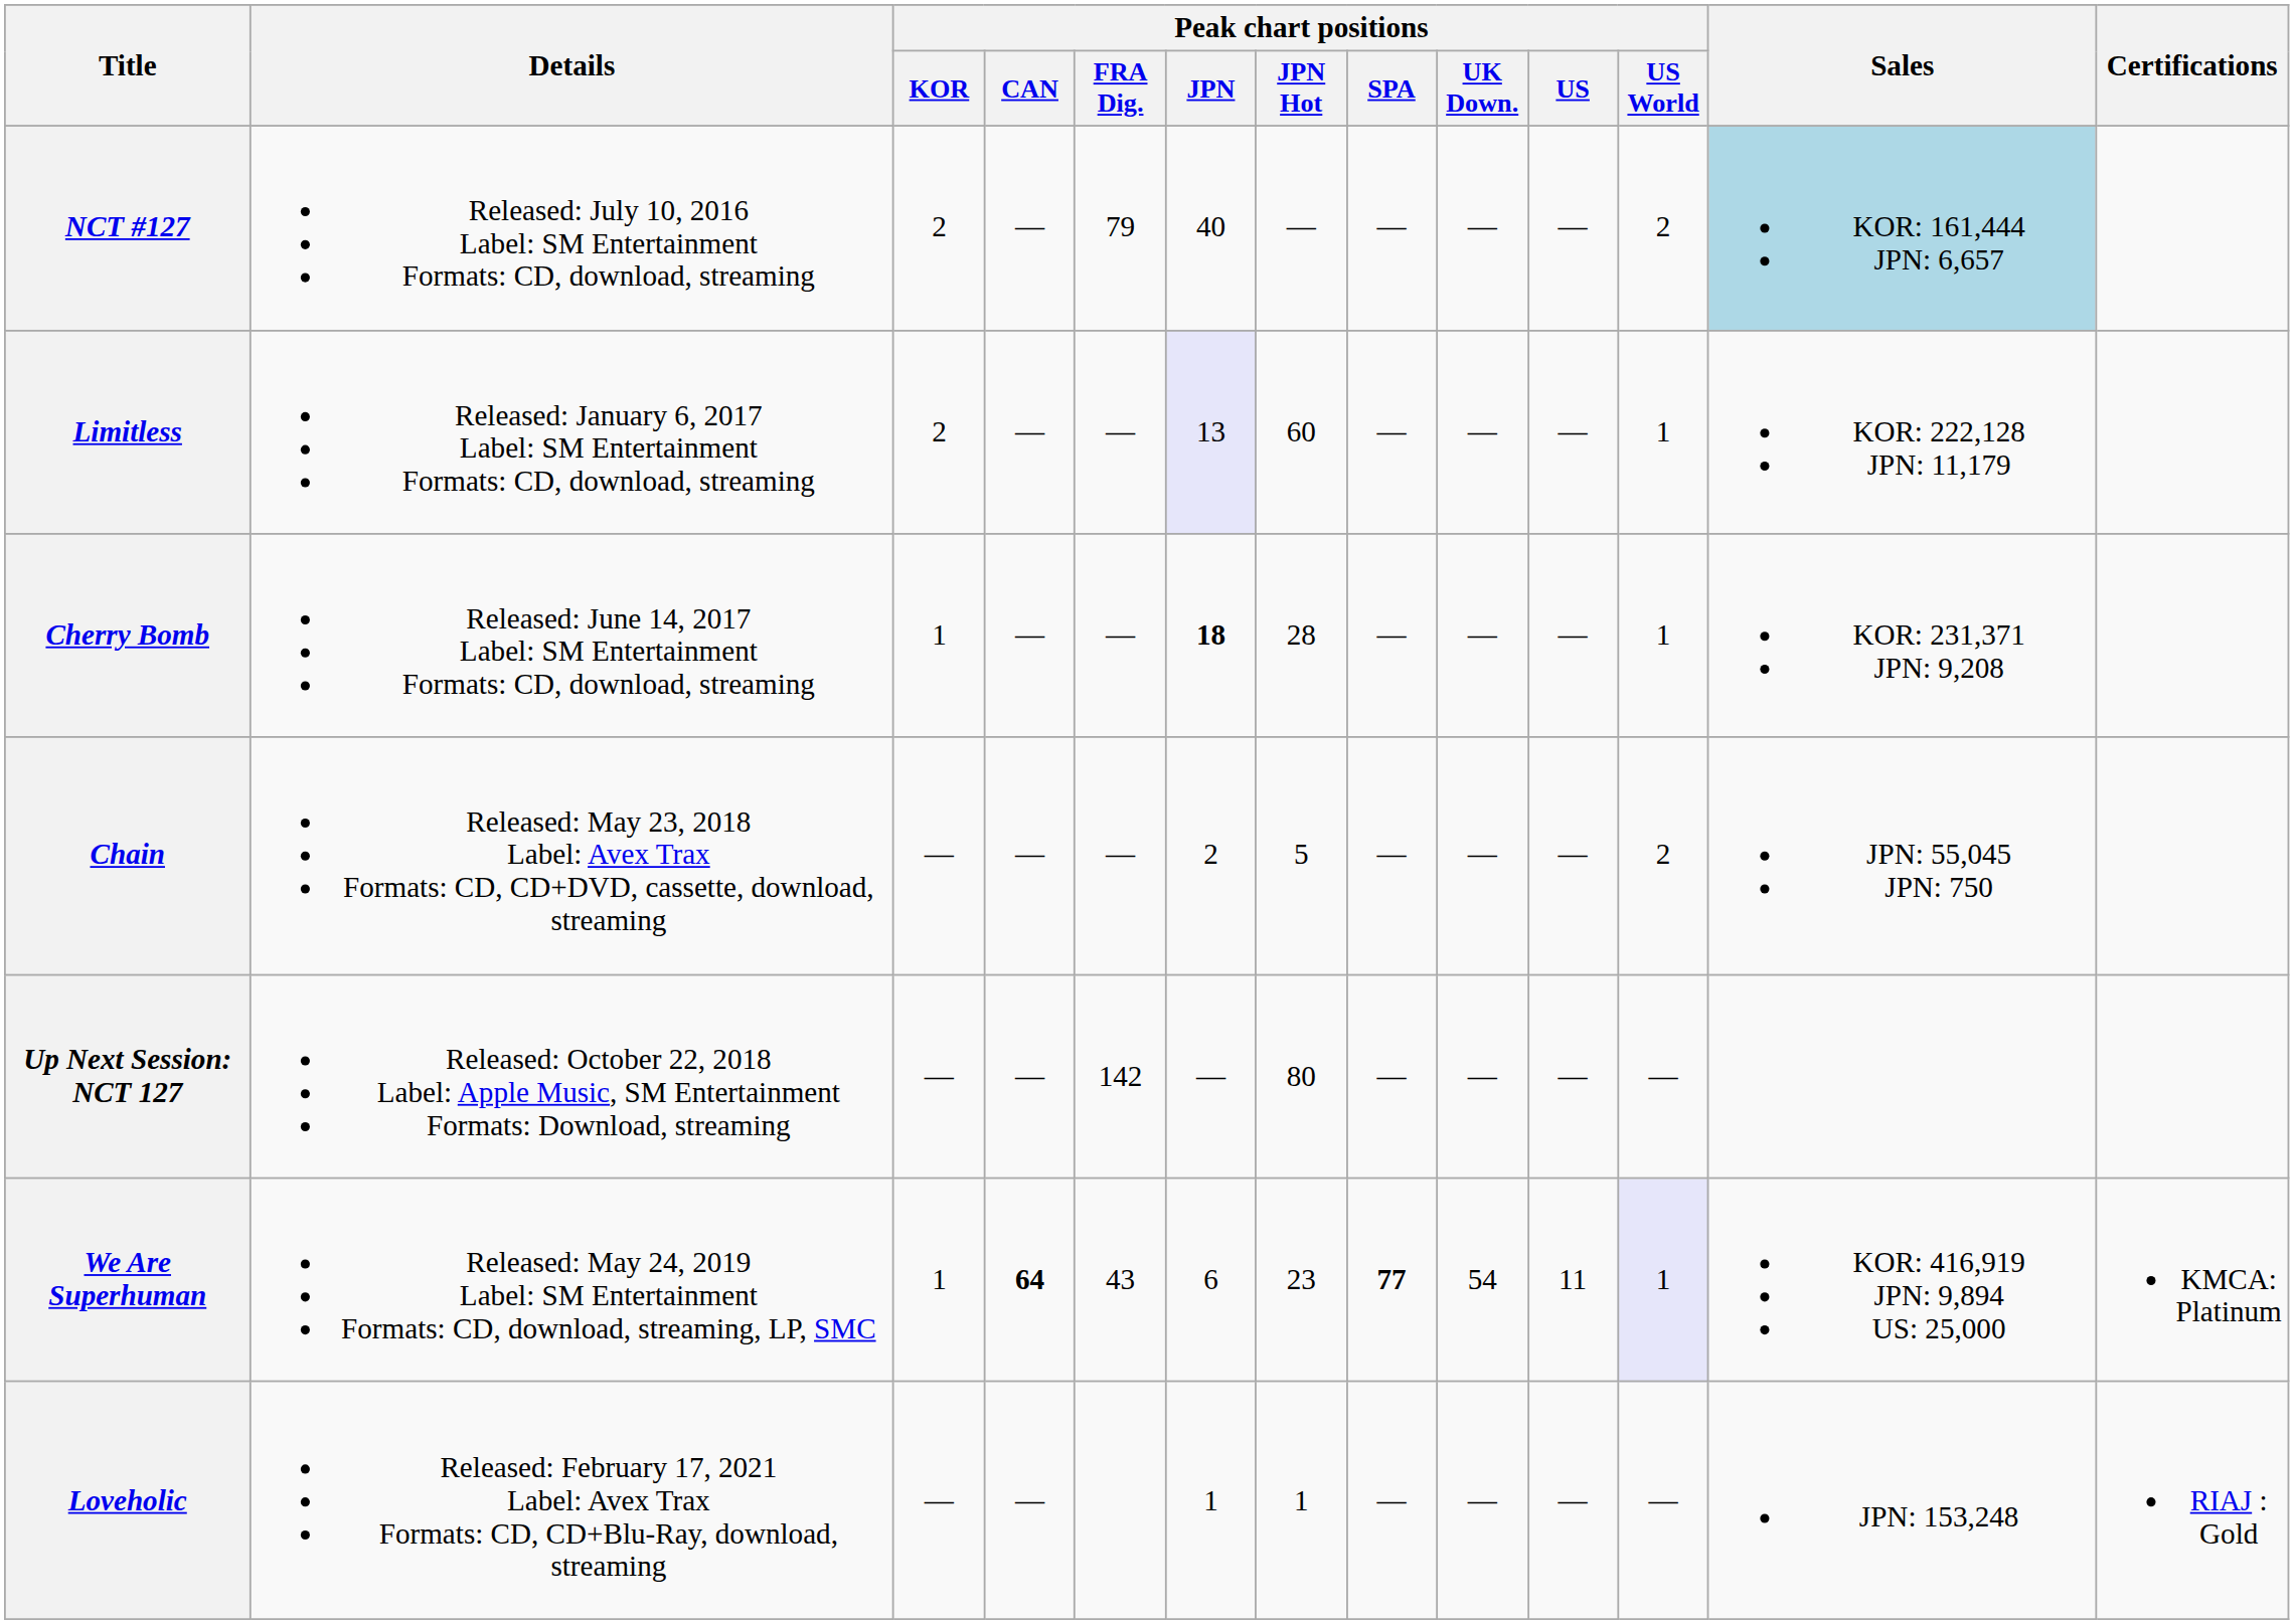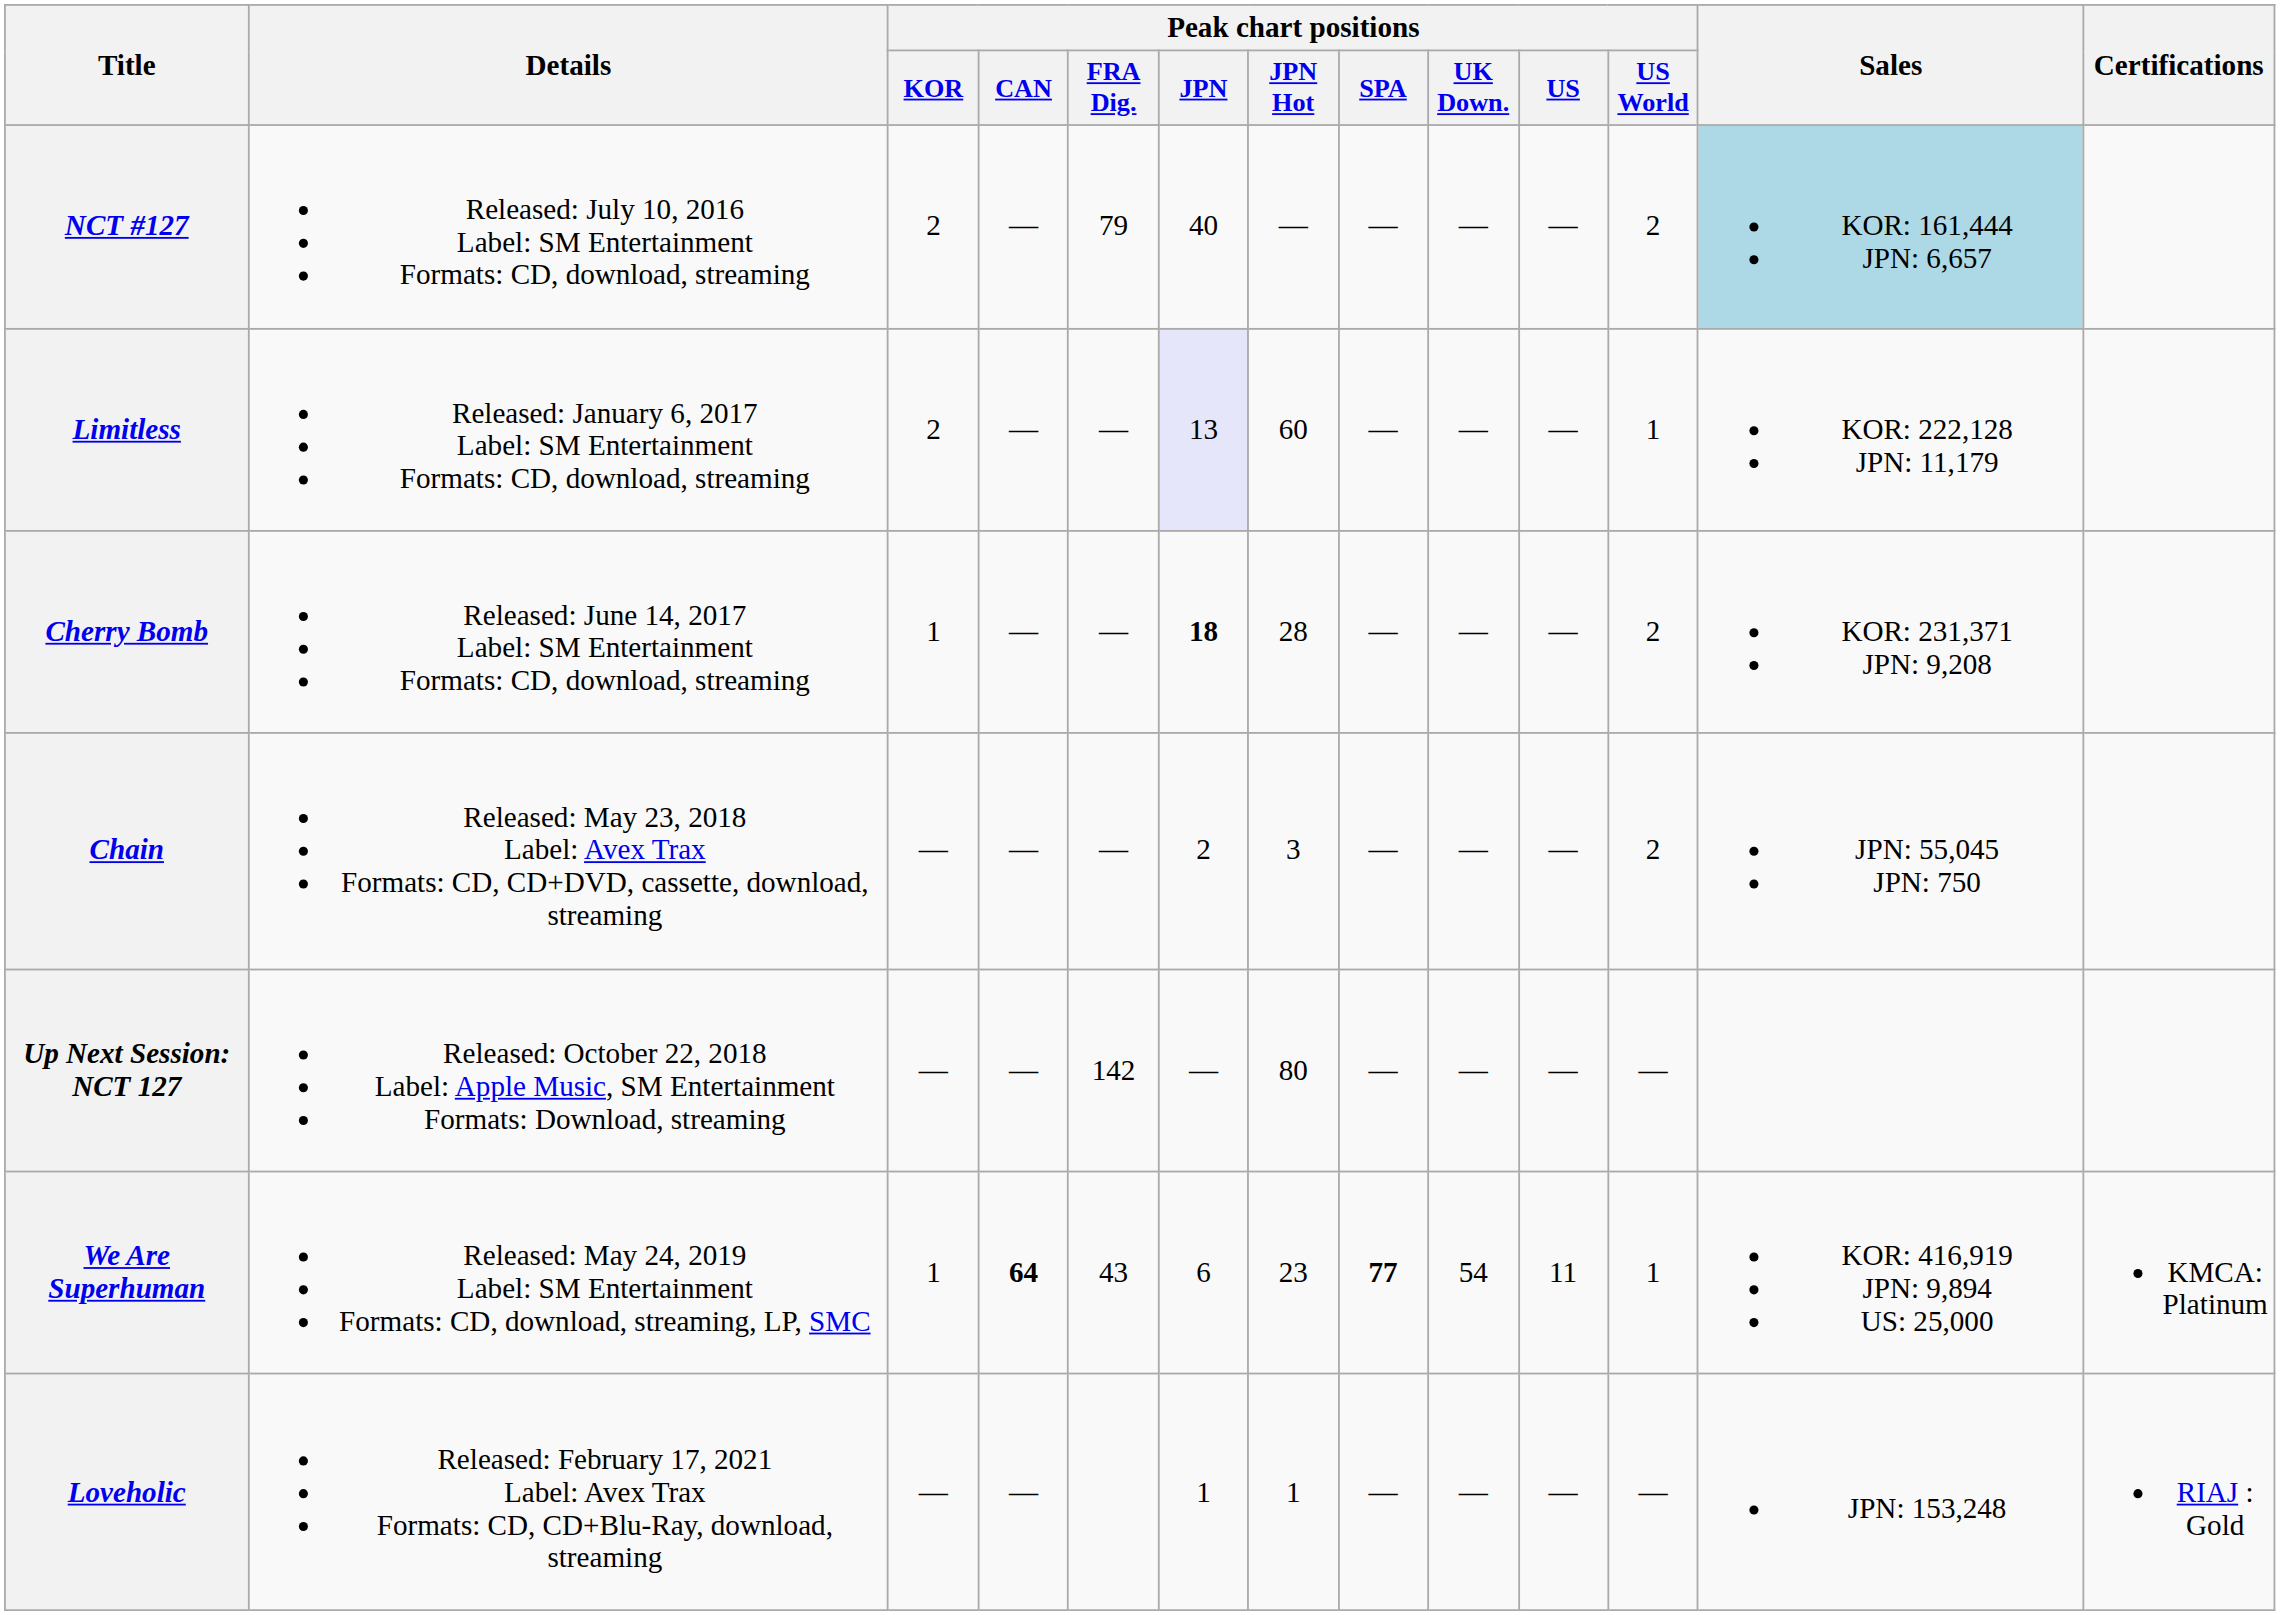 <table class="wikitable plainrowheaders" style="text-align:center;">
 <tr>
 <th scope="col" rowspan="2" style="width:8em;">Title</th>
 <th scope="col" rowspan="2" style="width:22em;">Details</th>
 <th scope="col" colspan="9">Peak chart positions</th>
 <th scope="col" rowspan="2" style="width:13em;">Sales</th>
 <th scope="col" rowspan="2">Certifications</th>
 </tr>
 <tr>
 <th scope="col" style="width:3em;font-size:90%;"><a href='#'>KOR</a><br></th>
 <th scope="col" style="width:3em;font-size:90%;"><a href='#'>CAN</a><br></th>
 <th scope="col" style="width:3em;font-size:90%;"><a href='#'>FRA Dig.</a><br></th>
 <th scope="col" style="width:3em;font-size:90%;"><a href='#'>JPN</a><br></th>
 <th scope="col" style="width:3em;font-size:90%;"><a href='#'>JPN Hot</a><br></th>
 <th scope="col" style="width:3em;font-size:90%;"><a href='#'>SPA</a><br></th>
 <th scope="col" style="width:3em;font-size:90%;"><a href='#'>UK Down.</a> <br></th>
 <th scope="col" style="width:3em;font-size:90%;"><a href='#'>US</a><br></th>
 <th scope="col" style="width:3em;font-size:90%;"><a href='#'>US<br>World</a><br></th>
 </tr>
 <tr>
 <th scope="row"><em><a href='#'>NCT #127</a></em></th>
 <td><br><ul><li>Released: July 10, 2016</li><li>Label: SM Entertainment</li><li>Formats: CD, download, streaming</li></ul></td>
 <td>2</td>
 <td>—</td>
 <td>79</td>
 <td>40</td>
 <td>—</td>
 <td>—</td>
 <td>—</td>
 <td>—</td>
 <td>2</td>
 <td style="background: lightblue;"><br><ul><li>KOR: 161,444</li><li>JPN: 6,657</li></ul></td>
 <td></td>
 </tr>
 <tr>
 <th scope="row"><em><a href='#'>Limitless</a></em></th>
 <td><br><ul><li>Released: January 6, 2017</li><li>Label: SM Entertainment</li><li>Formats: CD, download, streaming</li></ul></td>
 <td>2</td>
 <td>—</td>
 <td>—</td>
 <td style="background: lavender;">13</td>
 <td>60</td>
 <td>—</td>
 <td>—</td>
 <td>—</td>
 <td>1</td>
 <td><br><ul><li>KOR: 222,128</li><li>JPN: 11,179</li></ul></td>
 <td></td>
 </tr>
 <tr>
 <th scope="row"><em><a href='#'>Cherry Bomb</a></em></th>
 <td><br><ul><li>Released: June 14, 2017</li><li>Label: SM Entertainment</li><li>Formats: CD, download, streaming</li></ul></td>
 <td>1</td>
 <td>—</td>
 <td>—</td>
 <td><strong>18</strong></td>
 <td>28</td>
 <td>—</td>
 <td>—</td>
 <td>—</td>
-<td>1</td>
+<td>2</td>
 <td><br><ul><li>KOR: 231,371</li><li>JPN: 9,208</li></ul></td>
 <td></td>
 </tr>
 <tr>
 <th scope="row"><em><a href='#'>Chain</a></em></th>
 <td><br><ul><li>Released: May 23, 2018 </li><li>Label: <a href='#'>Avex Trax</a></li><li>Formats: CD, CD+DVD, cassette, download, streaming</li></ul></td>
 <td>—</td>
 <td>—</td>
 <td>—</td>
 <td>2</td>
-<td>5</td>
+<td>3</td>
 <td>—</td>
 <td>—</td>
 <td>—</td>
 <td>2</td>
 <td><br><ul><li>JPN: 55,045 </li><li>JPN: 750 </li></ul></td>
 <td></td>
 </tr>
 <tr>
 <th scope="row"><em>Up Next Session: NCT 127</em></th>
 <td><br><ul><li>Released: October 22, 2018</li><li>Label: <a href='#'>Apple Music</a>, SM Entertainment</li><li>Formats: Download, streaming</li></ul></td>
 <td>—</td>
 <td>—</td>
 <td>142</td>
 <td>—</td>
 <td>80</td>
 <td>—</td>
 <td>—</td>
 <td>—</td>
 <td>—</td>
 <td></td>
 <td></td>
 </tr>
 <tr>
 <th scope="row"><em><a href='#'>We Are Superhuman</a></em></th>
 <td><br><ul><li>Released: May 24, 2019</li><li>Label: SM Entertainment</li><li>Formats: CD, download, streaming, LP, <a href='#'>SMC</a></li></ul></td>
 <td>1</td>
 <td><strong>64</strong></td>
 <td>43</td>
 <td>6</td>
 <td>23</td>
 <td><strong>77</strong></td>
 <td>54</td>
 <td>11</td>
-<td style="background: lavender;">1</td>
+<td>1</td>
 <td><br><ul><li>KOR: 416,919</li><li>JPN: 9,894</li><li>US: 25,000</li></ul></td>
 <td><br><ul><li>KMCA: Platinum</li></ul></td>
 </tr>
 <tr>
 <th scope="row"><em><a href='#'>Loveholic</a></em></th>
 <td><br><ul><li>Released: February 17, 2021 </li><li>Label: Avex Trax</li><li>Formats: CD, CD+Blu-Ray, download, streaming</li></ul></td>
 <td>—</td>
 <td>—</td>
 <td></td>
 <td>1</td>
 <td>1</td>
 <td>—</td>
 <td>—</td>
 <td>—</td>
 <td>—</td>
 <td><br><ul><li>JPN: 153,248</li></ul></td>
 <td><br><ul><li><a href='#'>RIAJ</a> : Gold</li></ul></td>
 </tr>
 </table>
